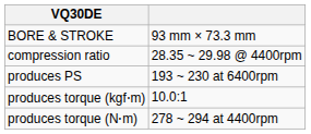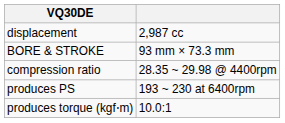 <table class="wikitable">
 <tr>
 <th>VQ30DE</th>
 <th></th>
+</tr>
+<tr>
+<td>displacement</td>
+<td>2,987 cc</td>
 </tr>
 <tr>
 <td>BORE & STROKE</td>
 <td>93 mm × 73.3 mm</td>
 </tr>
 <tr>
 <td>compression ratio</td>
 <td>28.35 ~ 29.98 @ 4400rpm</td>
 </tr>
 <tr>
 <td>produces PS</td>
 <td>193 ~ 230 at 6400rpm</td>
 </tr>
 <tr>
 <td>produces torque (kgf⋅m)</td>
 <td>10.0:1</td>
 </tr>
-<tr>
-<td>produces torque (N⋅m)</td>
-<td>278 ~ 294 at 4400rpm</td>
-</tr>
 </table>
